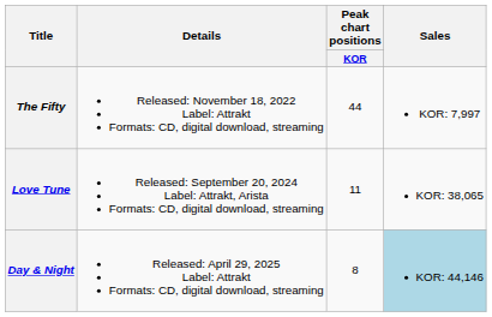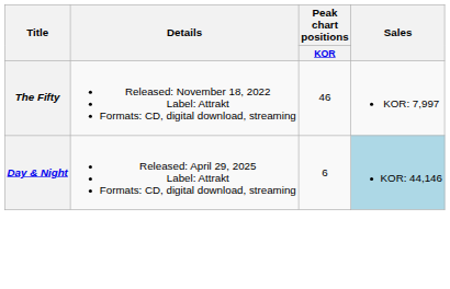 <table class="wikitable plainrowheaders" style="text-align:center">
 <tr>
 <th scope="col" rowspan="2">Title</th>
 <th scope="col" rowspan="2">Details</th>
 <th scope="col">Peak chart positions</th>
 <th scope="col" rowspan="2">Sales</th>
 </tr>
 <tr>
 <th scope="col" style="font-size:90%; width:2.5em"><a href='#'>KOR</a><br></th>
 </tr>
 <tr>
 <th scope="row"><em>The Fifty</em></th>
 <td><br><ul><li>Released: November 18, 2022</li><li>Label: Attrakt</li><li>Formats: CD, digital download, streaming</li></ul></td>
-<td>44</td>
+<td>46</td>
 <td><br><ul><li>KOR: 7,997</li></ul></td>
-</tr>
-<tr>
-<th scope="row"><em><a href='#'>Love Tune</a></em></th>
-<td><br><ul><li>Released: September 20, 2024</li><li>Label: Attrakt, Arista</li><li>Formats: CD, digital download, streaming</li></ul></td>
-<td>11</td>
-<td><br><ul><li>KOR: 38,065</li></ul></td>
 </tr>
 <tr>
 <th scope="row"><em><a href='#'>Day & Night</a></em></th>
 <td><br><ul><li>Released: April 29, 2025</li><li>Label: Attrakt</li><li>Formats: CD, digital download, streaming</li></ul></td>
-<td>8</td>
+<td>6</td>
 <td style="background: lightblue;"><br><ul><li>KOR: 44,146</li></ul></td>
 </tr>
 </table>
